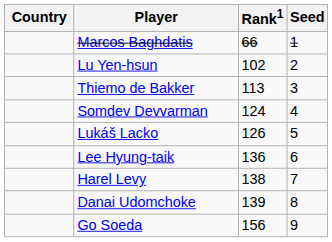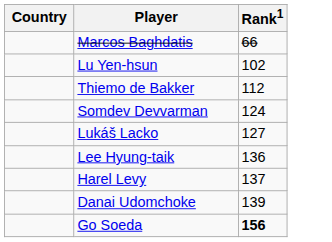 <table class="sortable wikitable">
 <tr>
 <th width="70">Country</th>
 <th width="175">Player</th>
 <th>Rank<sup>1</sup></th>
-<th>Seed</th>
 </tr>
 <tr>
 <td></td>
 <td><s><a href='#'>Marcos Baghdatis</a></s></td>
 <td><s>66</s></td>
-<td><s>1</s></td>
 </tr>
 <tr>
 <td></td>
 <td><a href='#'>Lu Yen-hsun</a></td>
 <td>102</td>
-<td>2</td>
 </tr>
 <tr>
 <td></td>
 <td><a href='#'>Thiemo de Bakker</a></td>
-<td>113</td>
-<td>3</td>
+<td>112</td>
 </tr>
 <tr>
 <td></td>
 <td><a href='#'>Somdev Devvarman</a></td>
 <td>124</td>
-<td>4</td>
 </tr>
 <tr>
 <td></td>
 <td><a href='#'>Lukáš Lacko</a></td>
-<td>126</td>
-<td>5</td>
+<td>127</td>
 </tr>
 <tr>
 <td></td>
 <td><a href='#'>Lee Hyung-taik</a></td>
 <td>136</td>
-<td>6</td>
 </tr>
 <tr>
 <td></td>
 <td><a href='#'>Harel Levy</a></td>
-<td>138</td>
-<td>7</td>
+<td>137</td>
 </tr>
 <tr>
 <td></td>
 <td><a href='#'>Danai Udomchoke</a></td>
 <td>139</td>
-<td>8</td>
 </tr>
 <tr>
 <td></td>
 <td><a href='#'>Go Soeda</a></td>
-<td>156</td>
-<td>9</td>
+<td><strong>156</strong></td>
 </tr>
 </table>
